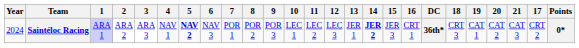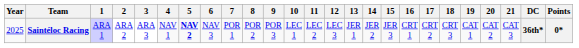 <table class="wikitable" style="text-align:center; font-size:85%">
 <tr>
 <th>Year</th>
 <th>Team</th>
 <th>1</th>
 <th>2</th>
 <th>3</th>
 <th>4</th>
 <th>5</th>
 <th>6</th>
 <th>7</th>
 <th>8</th>
 <th>9</th>
 <th>10</th>
 <th>11</th>
 <th>12</th>
 <th>13</th>
 <th>14</th>
 <th>15</th>
 <th>16</th>
-<th>DC</th>
+<th>17</th>
 <th>18</th>
 <th>19</th>
 <th>20</th>
 <th>21</th>
-<th>17</th>
+<th>DC</th>
 <th>Points</th>
 </tr>
 <tr>
-<td><a href='#'>2024</a></td>
+<td><a href='#'>2025</a></td>
 <th nowrap><a href='#'>Saintéloc Racing</a></th>
 <td style="background:#CFCFFF;"><a href='#'>ARA<br>1</a><br></td>
 <td style="background:#FFFFFF;"><a href='#'>ARA<br>2</a><br></td>
 <td style="background:#FFFFFF;"><a href='#'>ARA<br>3</a><br></td>
 <td style="background:#;"><a href='#'>NAV<br>1</a><br></td>
 <td style="background:#;"><strong><a href='#'>NAV<br>2</a><br></strong></td>
 <td style="background:#;"><a href='#'>NAV<br>3</a><br></td>
 <td style="background:#;"><a href='#'>POR<br>1</a><br></td>
 <td style="background:#;"><a href='#'>POR<br>2</a><br></td>
 <td style="background:#;"><a href='#'>POR<br>3</a><br></td>
 <td style="background:#;"><a href='#'>LEC<br>1</a><br></td>
 <td style="background:#;"><a href='#'>LEC<br>2</a><br></td>
 <td style="background:#;"><a href='#'>LEC<br>3</a><br></td>
 <td style="background:#;"><a href='#'>JER<br>1</a><br></td>
-<td style="background:#;"><strong><a href='#'>JER<br>2</a><br></strong></td>
+<td style="background:#;"><a href='#'>JER<br>2</a><br></td>
 <td style="background:#;"><a href='#'>JER<br>3</a><br></td>
 <td style="background:#;"><a href='#'>CRT<br>1</a><br></td>
-<th>36th*</th>
+<td style="background:#;"><a href='#'>CRT<br>2</a><br></td>
 <td style="background:#;"><a href='#'>CRT<br>3</a><br></td>
 <td style="background:#;"><a href='#'>CAT<br>1</a><br></td>
 <td style="background:#;"><a href='#'>CAT<br>2</a><br></td>
 <td style="background:#;"><a href='#'>CAT<br>3</a><br></td>
-<td style="background:#;"><a href='#'>CRT<br>2</a><br></td>
+<th>36th*</th>
 <th>0*</th>
 </tr>
 </table>
